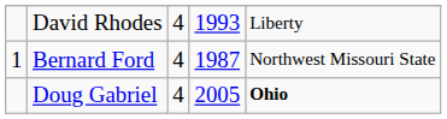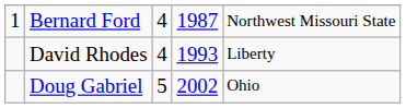 <table class="wikitable">
 <tr>
-</tr>
-<tr>
-<td></td>
-<td>David Rhodes</td>
-<td>4</td>
-<td><a href='#'>1993</a></td>
-<td style="font-size:80%;">Liberty</td>
 </tr>
 <tr>
 <td>1</td>
 <td><a href='#'>Bernard Ford</a></td>
 <td>4</td>
 <td><a href='#'>1987</a></td>
 <td style="font-size:80%;">Northwest Missouri State</td>
 </tr>
 <tr>
 <td></td>
+<td>David Rhodes</td>
+<td>4</td>
+<td><a href='#'>1993</a></td>
+<td style="font-size:80%;">Liberty</td>
+</tr>
+<tr>
+<td></td>
 <td><a href='#'>Doug Gabriel</a></td>
-<td>4</td>
-<td><a href='#'>2005</a></td>
-<td style="font-size:80%;"><strong>Ohio</strong></td>
+<td>5</td>
+<td><a href='#'>2002</a></td>
+<td style="font-size:80%;">Ohio</td>
 </tr>
 </table>
